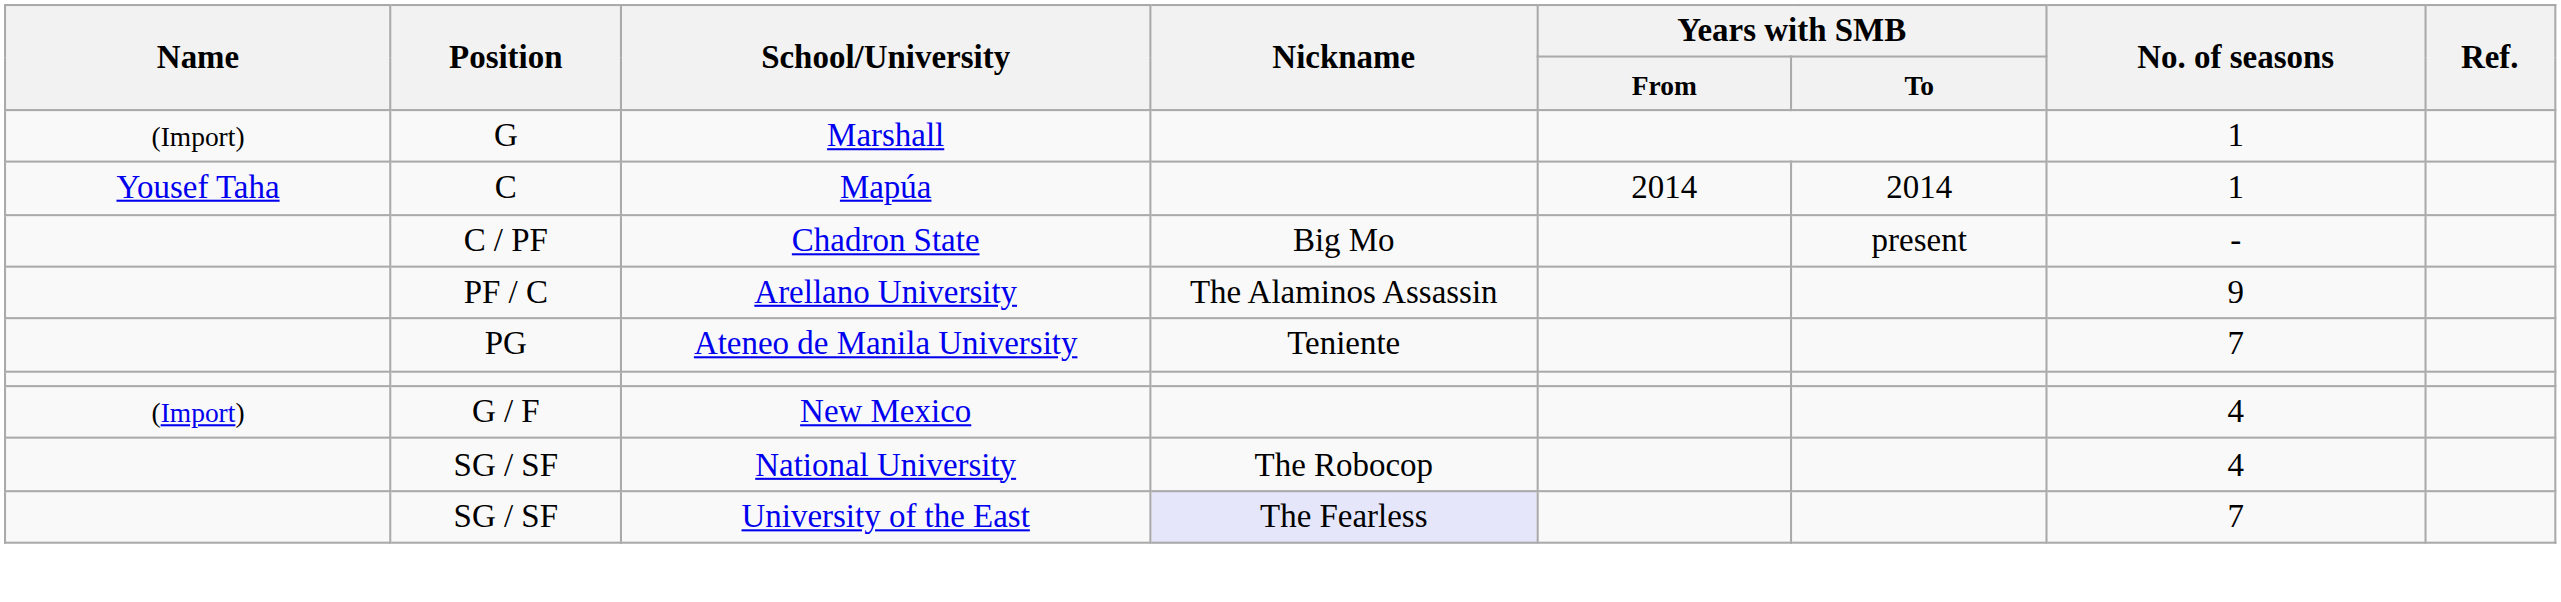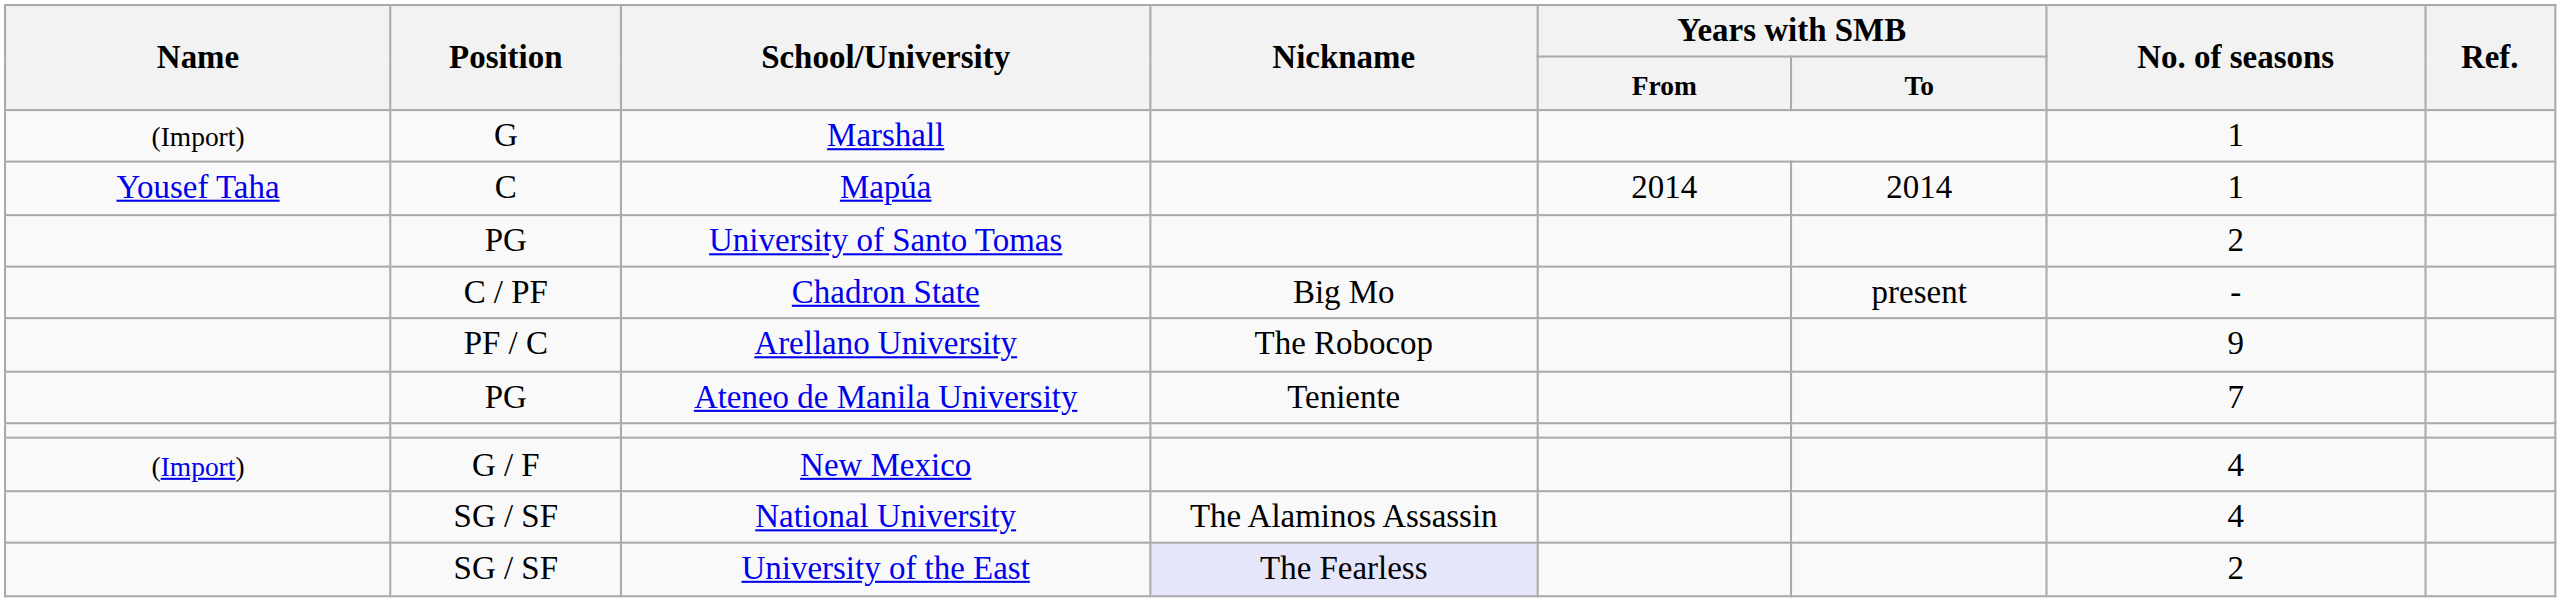 <table class="wikitable sortable" style="text-align:center" width="98%">
 <tr>
 <th style="width:180px;" rowspan="2">Name</th>
 <th rowspan="2">Position</th>
 <th style="width:250px;" rowspan="2">School/University</th>
 <th style="width:180px;" rowspan="2">Nickname</th>
 <th style="width:180px; text-align:center;" colspan="2">Years with SMB</th>
 <th rowspan="2">No. of seasons</th>
 <th rowspan="2"; class=unsortable>Ref.</th>
 </tr>
 <tr>
 <th style="width:10%; text-align:center;"><small>From</small></th>
 <th style="width:10%; text-align:center;"><small>To</small></th>
 </tr>
 <tr>
 <td> <small>(Import)</small></td>
 <td>G</td>
 <td><a href='#'>Marshall</a></td>
 <td></td>
 <td colspan="2"></td>
 <td>1</td>
 <td></td>
 </tr>
 <tr>
 <td><a href='#'>Yousef Taha</a></td>
 <td>C</td>
 <td><a href='#'>Mapúa</a></td>
 <td></td>
 <td>2014</td>
 <td>2014</td>
 <td>1</td>
 <td></td>
 </tr>
 <tr>
 <td></td>
+<td>PG</td>
+<td><a href='#'>University of Santo Tomas</a></td>
+<td></td>
+<td></td>
+<td></td>
+<td>2</td>
+<td></td>
+</tr>
+<tr>
+<td></td>
 <td>C / PF</td>
 <td><a href='#'>Chadron State</a></td>
 <td>Big Mo</td>
 <td></td>
 <td>present</td>
 <td>-</td>
 <td></td>
 </tr>
 <tr>
 <td></td>
 <td>PF / C</td>
 <td><a href='#'>Arellano University</a></td>
-<td>The Alaminos Assassin</td>
+<td>The Robocop</td>
 <td></td>
 <td></td>
 <td>9</td>
 <td></td>
 </tr>
 <tr>
 <td></td>
 <td>PG</td>
 <td><a href='#'>Ateneo de Manila University</a></td>
 <td>Teniente</td>
 <td></td>
 <td></td>
 <td>7</td>
 <td></td>
 </tr>
 <tr>
 <td></td>
 <td></td>
 <td></td>
 <td></td>
 <td></td>
 <td></td>
 <td></td>
 <td></td>
 </tr>
 <tr>
 <td> <small>(<a href='#'>Import</a>)</small></td>
 <td>G / F</td>
 <td><a href='#'>New Mexico</a></td>
 <td></td>
 <td></td>
 <td></td>
 <td>4</td>
 <td></td>
 </tr>
 <tr>
 <td></td>
 <td>SG / SF</td>
 <td><a href='#'>National University</a></td>
-<td>The Robocop</td>
+<td>The Alaminos Assassin</td>
 <td></td>
 <td></td>
 <td>4</td>
 <td></td>
 </tr>
 <tr>
 <td></td>
 <td>SG / SF</td>
 <td><a href='#'>University of the East</a></td>
 <td style="background: lavender;">The Fearless</td>
 <td><br></td>
 <td><br></td>
-<td>7</td>
+<td>2</td>
 <td></td>
 </tr>
 </table>
